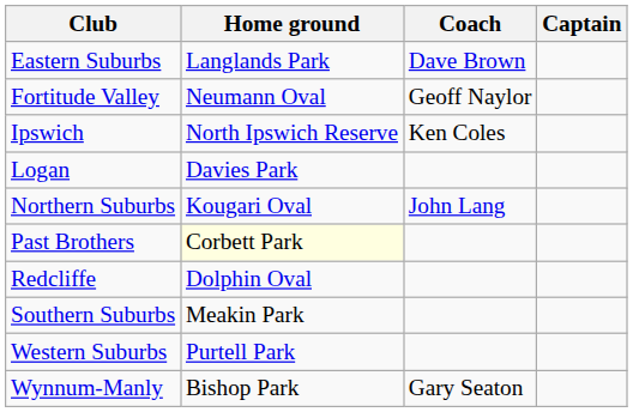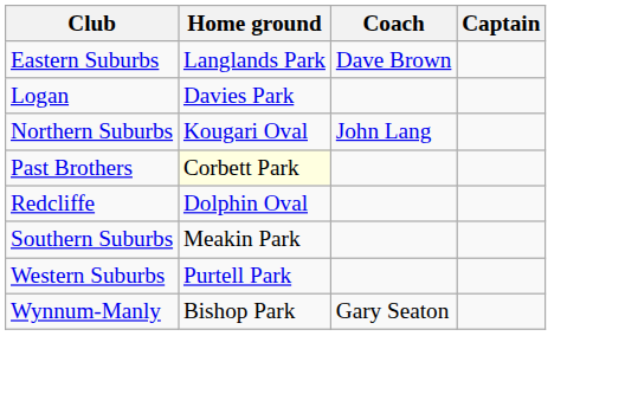 <table class="wikitable sortable">
 <tr>
 <th>Club</th>
 <th>Home ground</th>
 <th>Coach</th>
 <th>Captain</th>
 </tr>
 <tr>
 <td> <a href='#'>Eastern Suburbs</a></td>
 <td><a href='#'>Langlands Park</a></td>
 <td><a href='#'>Dave Brown</a></td>
-<td></td>
-</tr>
-<tr>
-<td> <a href='#'>Fortitude Valley</a></td>
-<td><a href='#'>Neumann Oval</a></td>
-<td>Geoff Naylor</td>
-<td></td>
-</tr>
-<tr>
-<td> <a href='#'>Ipswich</a></td>
-<td><a href='#'>North Ipswich Reserve</a></td>
-<td>Ken Coles</td>
 <td></td>
 </tr>
 <tr>
 <td> <a href='#'>Logan</a></td>
 <td><a href='#'>Davies Park</a></td>
 <td></td>
 </tr>
 <tr>
 <td> <a href='#'>Northern Suburbs</a></td>
 <td><a href='#'>Kougari Oval</a></td>
 <td><a href='#'>John Lang</a></td>
 <td></td>
 </tr>
 <tr>
 <td> <a href='#'>Past Brothers</a></td>
 <td style="background: lightyellow;">Corbett Park</td>
 <td></td>
 <td></td>
 </tr>
 <tr>
 <td> <a href='#'>Redcliffe</a></td>
 <td><a href='#'>Dolphin Oval</a></td>
 <td></td>
 <td></td>
 </tr>
 <tr>
 <td> <a href='#'>Southern Suburbs</a></td>
 <td>Meakin Park</td>
 <td></td>
 <td></td>
 </tr>
 <tr>
 <td> <a href='#'>Western Suburbs</a></td>
 <td><a href='#'>Purtell Park</a></td>
 <td></td>
 <td></td>
 </tr>
 <tr>
 <td> <a href='#'>Wynnum-Manly</a></td>
 <td>Bishop Park</td>
 <td>Gary Seaton</td>
 <td></td>
 </tr>
 </table>
